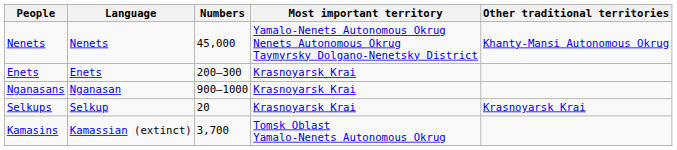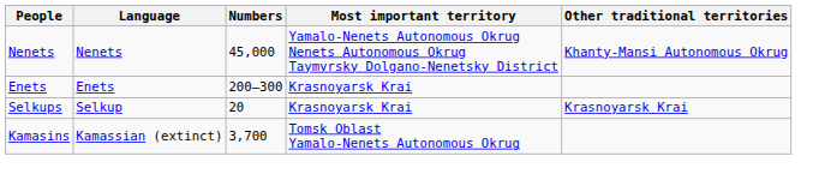 <table class="wikitable sortable">
 <tr valign=top>
 <th colspan="1">People</th>
 <th colspan="1">Language</th>
 <th data-sort-type="number">Numbers</th>
 <th colspan="1">Most important territory</th>
 <th colspan="1">Other traditional territories</th>
 </tr>
 <tr>
 <td><a href='#'>Nenets</a></td>
 <td><a href='#'>Nenets</a></td>
 <td>45,000</td>
 <td><a href='#'>Yamalo-Nenets Autonomous Okrug</a><br><a href='#'>Nenets Autonomous Okrug</a><br><a href='#'>Taymyrsky Dolgano-Nenetsky District</a></td>
 <td><a href='#'>Khanty-Mansi Autonomous Okrug</a></td>
 </tr>
 <tr>
 <td><a href='#'>Enets</a></td>
 <td><a href='#'>Enets</a></td>
 <td>200–300</td>
 <td><a href='#'>Krasnoyarsk Krai</a></td>
 <td></td>
 </tr>
 <tr>
-<td><a href='#'>Nganasans</a></td>
-<td><a href='#'>Nganasan</a></td>
-<td>900–1000</td>
-<td><a href='#'>Krasnoyarsk Krai</a></td>
-<td></td>
-</tr>
-<tr>
 <td><a href='#'>Selkups</a></td>
 <td><a href='#'>Selkup</a></td>
 <td>20</td>
 <td><a href='#'>Krasnoyarsk Krai</a></td>
 <td><a href='#'>Krasnoyarsk Krai</a></td>
 </tr>
 <tr>
 <td><a href='#'>Kamasins</a></td>
 <td><a href='#'>Kamassian</a> (extinct)</td>
 <td>3,700</td>
 <td><a href='#'>Tomsk Oblast</a><br><a href='#'>Yamalo-Nenets Autonomous Okrug</a></td>
 <td></td>
 </tr>
 </table>
